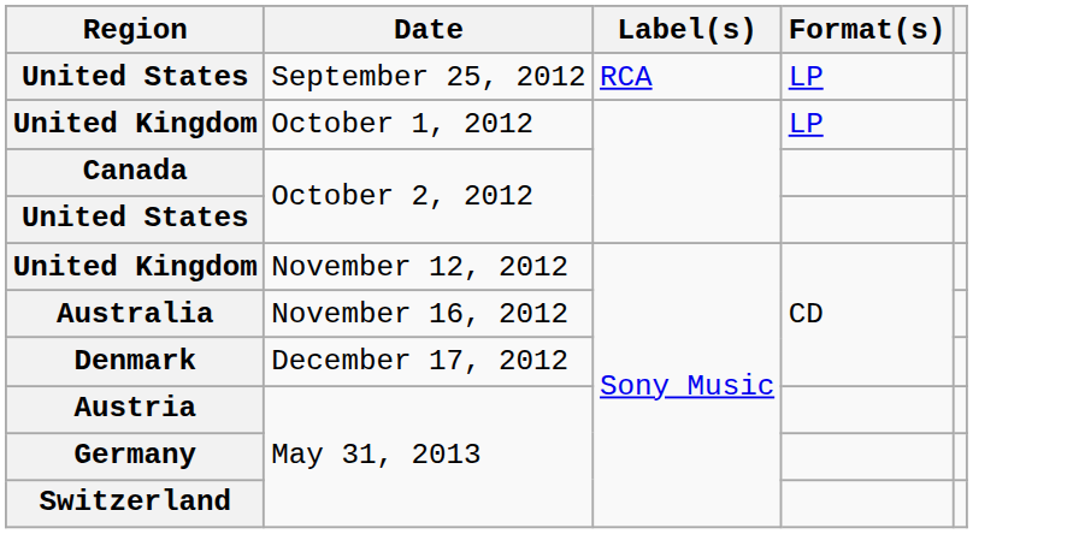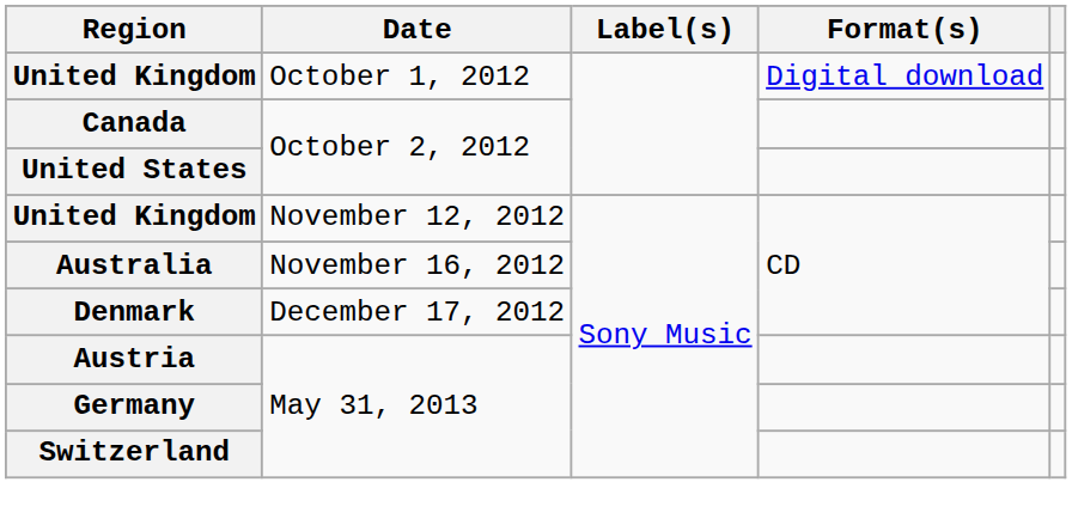 <table class="wikitable plainrowheaders">
 <tr>
 <th scope="col">Region</th>
 <th scope="col">Date</th>
 <th scope="col">Label(s)</th>
 <th scope="col">Format(s)</th>
 <th scope="col"></th>
 </tr>
 <tr>
-<th scope="row">United States</th>
-<td>September 25, 2012</td>
-<td><a href='#'>RCA</a></td>
-<td><a href='#'>LP</a></td>
-<td></td>
-</tr>
-<tr>
 <th scope="row">United Kingdom</th>
 <td>October 1, 2012</td>
 <td rowspan="3"></td>
-<td><a href='#'>LP</a></td>
+<td><a href='#'>Digital download</a></td>
 <td></td>
 </tr>
 <tr>
 <th scope="row">Canada</th>
 <td rowspan="2">October 2, 2012</td>
 <td></td>
 <td></td>
 </tr>
 <tr>
 <th scope="row">United States</th>
 <td></td>
 <td></td>
 </tr>
 <tr>
 <th scope="row">United Kingdom</th>
 <td>November 12, 2012</td>
 <td rowspan="6"><a href='#'>Sony Music</a></td>
 <td rowspan="3">CD</td>
 <td></td>
 </tr>
 <tr>
 <th scope="row">Australia</th>
 <td>November 16, 2012</td>
 <td></td>
 </tr>
 <tr>
 <th scope="row">Denmark</th>
 <td>December 17, 2012</td>
 <td></td>
 </tr>
 <tr>
 <th scope="row">Austria</th>
 <td rowspan="3">May 31, 2013</td>
 <td></td>
 <td></td>
 </tr>
 <tr>
 <th scope="row">Germany</th>
 <td></td>
 <td></td>
 </tr>
 <tr>
 <th scope="row">Switzerland</th>
 <td></td>
 <td></td>
 </tr>
 </table>
